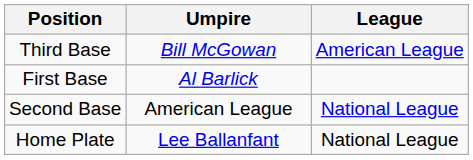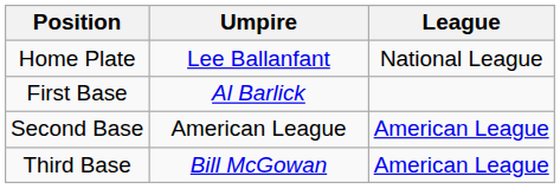 <table class="wikitable" style="font-size: 100%; text-align:center;">
 <tr>
 <th>Position</th>
 <th width="150">Umpire</th>
 <th>League</th>
 </tr>
 <tr>
-<td>Third Base</td>
-<td><em><a href='#'>Bill McGowan</a></em></td>
-<td><a href='#'>American League</a></td>
+<td>Home Plate</td>
+<td><a href='#'>Lee Ballanfant</a></td>
+<td>National League</td>
 </tr>
 <tr>
 <td>First Base</td>
 <td><em><a href='#'>Al Barlick</a></em></td>
 </tr>
 <tr>
 <td>Second Base</td>
 <td>American League</td>
-<td><a href='#'>National League</a></td>
+<td><a href='#'>American League</a></td>
 </tr>
 <tr>
-<td>Home Plate</td>
-<td><a href='#'>Lee Ballanfant</a></td>
-<td>National League</td>
+<td>Third Base</td>
+<td><em><a href='#'>Bill McGowan</a></em></td>
+<td><a href='#'>American League</a></td>
 </tr>
 </table>
